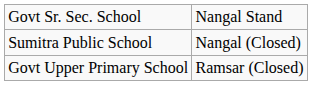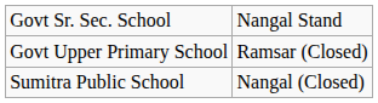 <table class="wikitable">
 <tr>
 <td>Govt Sr. Sec. School</td>
 <td>Nangal Stand</td>
 </tr>
 <tr>
+<td>Govt Upper Primary School</td>
+<td>Ramsar (Closed)</td>
+</tr>
+<tr>
 <td>Sumitra Public School</td>
 <td>Nangal (Closed)</td>
 </tr>
-<tr>
-<td>Govt Upper Primary School</td>
-<td>Ramsar (Closed)</td>
-</tr>
 </table>
